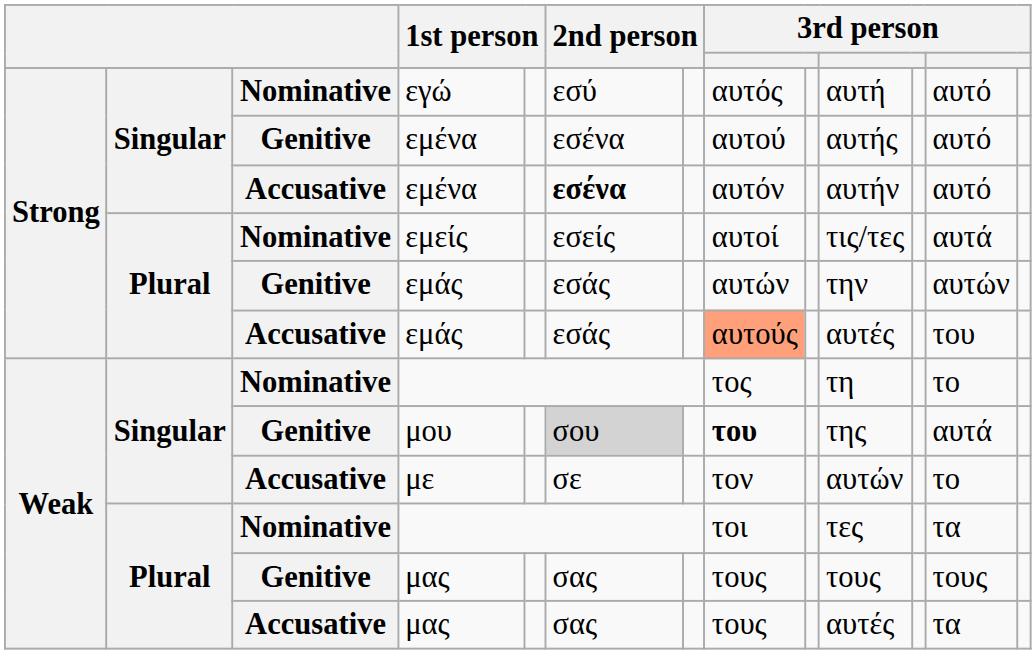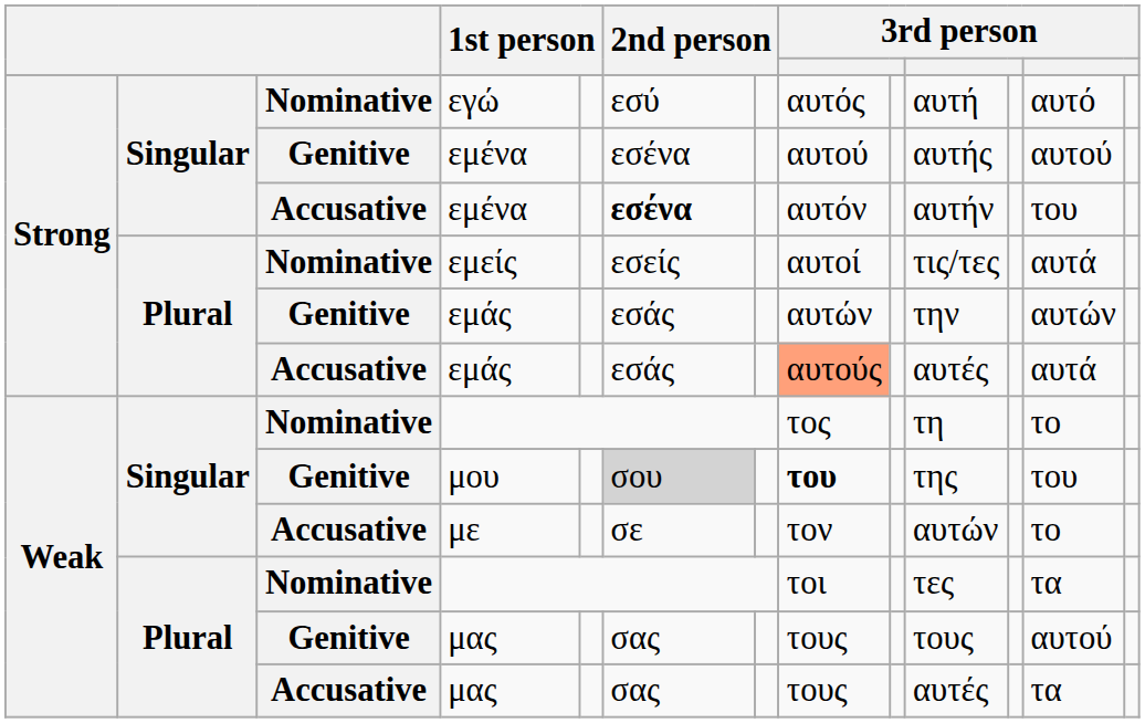 <table class="wikitable">
 <tr>
 <th colspan="3" rowspan="2"> </th>
 <th colspan="2" rowspan="2">1st person</th>
 <th colspan="2" rowspan="2">2nd person</th>
 <th colspan="6">3rd person</th>
 </tr>
 <tr>
 <th colspan="2"></th>
 <th colspan="2"></th>
 <th colspan="2"></th>
 </tr>
 <tr>
 <th rowspan="6">Strong</th>
 <th rowspan="3">Singular</th>
 <th>Nominative</th>
 <td>εγώ</td>
 <td></td>
 <td>εσύ</td>
 <td></td>
 <td>αυτός</td>
 <td></td>
 <td>αυτή</td>
 <td></td>
 <td>αυτό</td>
 <td></td>
 </tr>
 <tr>
 <th>Genitive</th>
 <td>εμένα</td>
 <td></td>
 <td>εσένα</td>
 <td></td>
 <td>αυτoύ</td>
 <td></td>
 <td>αυτής</td>
 <td></td>
-<td>αυτό</td>
+<td>αυτού</td>
 <td></td>
 </tr>
 <tr>
 <th>Accusative</th>
 <td>εμένα</td>
 <td></td>
 <td><strong>εσένα</strong></td>
 <td></td>
 <td>αυτόν</td>
 <td></td>
 <td>αυτήν</td>
 <td></td>
-<td>αυτό</td>
+<td>του</td>
 <td></td>
 </tr>
 <tr>
 <th rowspan="3">Plural</th>
 <th>Nominative</th>
 <td>εμείς</td>
 <td></td>
 <td>εσείς</td>
 <td></td>
 <td>αυτοί</td>
 <td></td>
 <td>τις/τες</td>
 <td></td>
 <td>αυτά</td>
 <td></td>
 </tr>
 <tr>
 <th>Genitive</th>
 <td>εμάς</td>
 <td></td>
 <td>εσάς</td>
 <td></td>
 <td>αυτών</td>
 <td></td>
 <td>την</td>
 <td></td>
 <td>αυτών</td>
 <td></td>
 </tr>
 <tr>
 <th>Accusative</th>
 <td>εμάς</td>
 <td></td>
 <td>εσάς</td>
 <td></td>
 <td style="background: lightsalmon;">αυτούς</td>
 <td></td>
 <td>αυτές</td>
 <td></td>
-<td>του</td>
+<td>αυτά</td>
 <td></td>
 </tr>
 <tr>
 <th rowspan="6">Weak</th>
 <th rowspan="3">Singular</th>
 <th>Nominative</th>
 <td colspan="4"></td>
 <td>τος</td>
 <td></td>
 <td>τη</td>
 <td></td>
 <td>το</td>
 <td></td>
 </tr>
 <tr ||>
 <th>Genitive</th>
 <td>μου</td>
 <td></td>
 <td style="background: lightgrey;">σου</td>
 <td></td>
 <td><strong>του</strong></td>
 <td></td>
 <td>της</td>
 <td></td>
-<td>αυτά</td>
+<td>του</td>
 <td></td>
 </tr>
 <tr ||>
 <th>Accusative</th>
 <td>με</td>
 <td></td>
 <td>σε</td>
 <td></td>
 <td>τον</td>
 <td></td>
 <td>αυτών</td>
 <td></td>
 <td>το</td>
 <td></td>
 </tr>
 <tr>
 <th rowspan="3">Plural</th>
 <th>Nominative</th>
 <td colspan="4"></td>
 <td>τοι</td>
 <td></td>
 <td>τες</td>
 <td></td>
 <td>τα</td>
 <td></td>
 </tr>
 <tr ||>
 <th>Genitive</th>
 <td>μας</td>
 <td></td>
 <td>σας</td>
 <td></td>
 <td>τους</td>
 <td></td>
 <td>τους</td>
 <td></td>
-<td>τους</td>
+<td>αυτού</td>
 <td></td>
 </tr>
 <tr ||>
 <th>Accusative</th>
 <td>μας</td>
 <td></td>
 <td>σας</td>
 <td></td>
 <td>τους</td>
 <td></td>
 <td>αυτές</td>
 <td></td>
 <td>τα</td>
 <td></td>
 </tr>
 </table>
